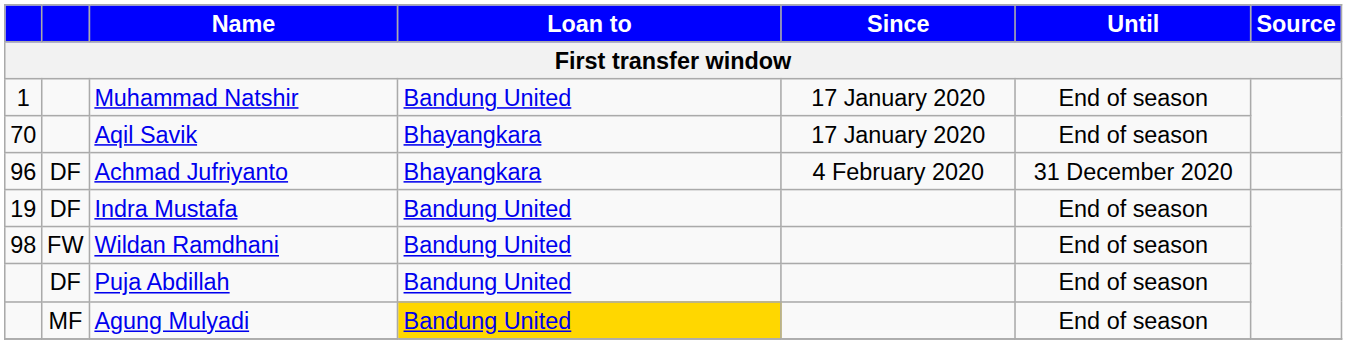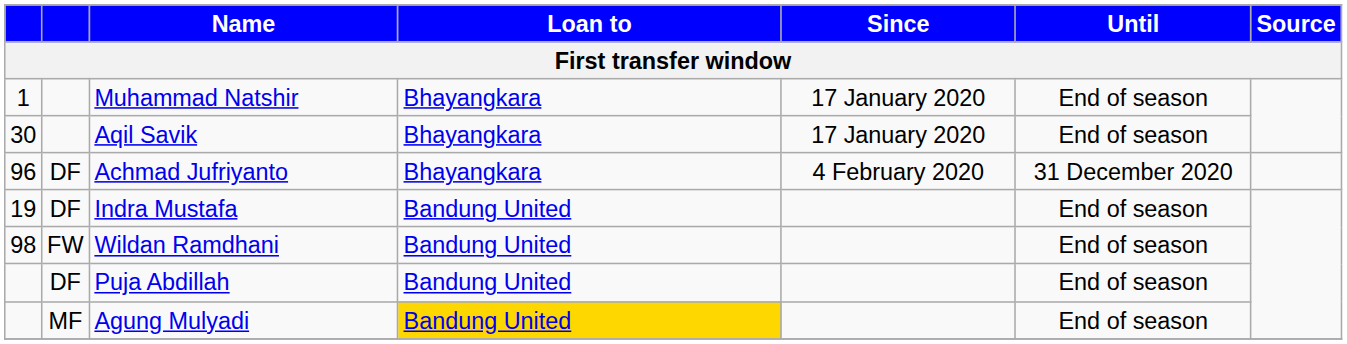 <table class="wikitable plainrowheaders" style="font-size:95%">
 <tr>
 <th style="background:blue;color:#FFFFFF"></th>
 <th style="background:blue;color:#FFFFFF"></th>
 <th scope="col" style="width:200px;background:blue;color:#FFFFFF">Name</th>
 <th scope="col" style="width:250px;background:blue;color:#FFFFFF"><strong>Loan to</strong></th>
 <th scope="col" style="width:150px;background:blue;color:#FFFFFF"><strong>Since</strong></th>
 <th scope="col" style="width:150px;background:blue;color:#FFFFFF"><strong>Until</strong></th>
 <th style="background:blue;color:#FFFFFF"><strong>Source</strong></th>
 </tr>
 <tr>
 <th colspan="7">First transfer window</th>
 </tr>
 <tr>
 <td align="center">1</td>
 <td align="center"></td>
 <td> <a href='#'>Muhammad Natshir</a></td>
-<td> <a href='#'>Bandung United</a></td>
+<td> <a href='#'>Bhayangkara</a></td>
 <td align="center">17 January 2020</td>
 <td align="center">End of season</td>
 <td rowspan="2" align="center"></td>
 </tr>
 <tr>
-<td align="center">70</td>
+<td align="center">30</td>
 <td align="center"></td>
 <td> <a href='#'>Aqil Savik</a></td>
 <td> <a href='#'>Bhayangkara</a></td>
 <td align="center">17 January 2020</td>
 <td align="center">End of season</td>
 </tr>
 <tr>
 <td align="center">96</td>
 <td align="center">DF</td>
 <td> <a href='#'>Achmad Jufriyanto</a></td>
 <td> <a href='#'>Bhayangkara</a></td>
 <td align="center">4 February 2020</td>
 <td align="center">31 December 2020</td>
 <td align="center"></td>
 </tr>
 <tr>
 <td align="center">19</td>
 <td align="center">DF</td>
 <td> <a href='#'>Indra Mustafa</a></td>
 <td> <a href='#'>Bandung United</a></td>
 <td align="center"></td>
 <td align="center">End of season</td>
 <td rowspan="4" align="center"></td>
 </tr>
 <tr>
 <td align="center">98</td>
 <td align="center">FW</td>
 <td> <a href='#'>Wildan Ramdhani</a></td>
 <td> <a href='#'>Bandung United</a></td>
 <td align="center"></td>
 <td align="center">End of season</td>
 </tr>
 <tr>
 <td align="center"></td>
 <td align="center">DF</td>
 <td> <a href='#'>Puja Abdillah</a></td>
 <td> <a href='#'>Bandung United</a></td>
 <td align="center"></td>
 <td align="center">End of season</td>
 </tr>
 <tr>
 <td align="center"></td>
 <td align="center">MF</td>
 <td> <a href='#'>Agung Mulyadi</a></td>
 <td style="background: gold;"> <a href='#'>Bandung United</a></td>
 <td align="center"></td>
 <td align="center">End of season</td>
 </tr>
 <tr>
 </tr>
 </table>
